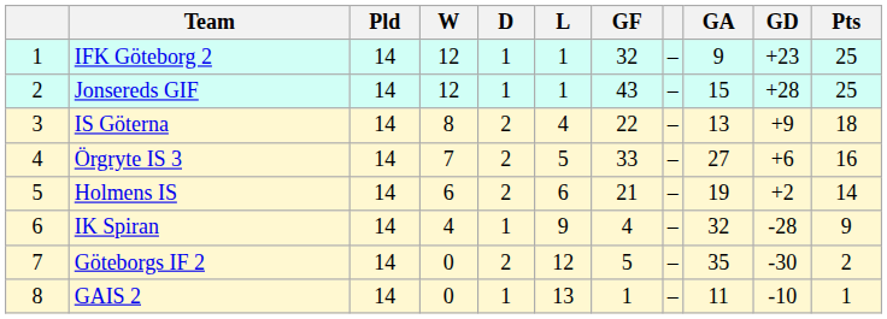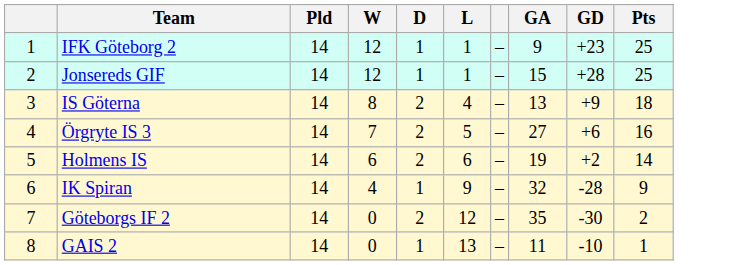 <table class="wikitable" style="text-align: center;">
 <tr>
 <th style="width: 40px;"></th>
 <th style="width: 200px;">Team</th>
 <th style="width: 45px;">Pld</th>
 <th style="width: 35px;">W</th>
 <th style="width: 35px;">D</th>
 <th style="width: 35px;">L</th>
-<th style="width: 45px;">GF</th>
 <th></th>
 <th style="width: 45px;">GA</th>
 <th style="width: 35px;">GD</th>
 <th style="width: 45px;">Pts</th>
 </tr>
 <tr style="background: #d1fff6">
 <td>1</td>
 <td style="text-align: left;"><a href='#'>IFK Göteborg 2</a></td>
 <td>14</td>
 <td>12</td>
 <td>1</td>
 <td>1</td>
-<td>32</td>
 <td>–</td>
 <td>9</td>
 <td>+23</td>
 <td>25</td>
 </tr>
 <tr style="background: #d1fff6">
 <td>2</td>
 <td style="text-align: left;"><a href='#'>Jonsereds GIF</a></td>
 <td>14</td>
 <td>12</td>
 <td>1</td>
 <td>1</td>
-<td>43</td>
 <td>–</td>
 <td>15</td>
 <td>+28</td>
 <td>25</td>
 </tr>
 <tr style="background: #fff8d1">
 <td>3</td>
 <td style="text-align: left;"><a href='#'>IS Göterna</a></td>
 <td>14</td>
 <td>8</td>
 <td>2</td>
 <td>4</td>
-<td>22</td>
 <td>–</td>
 <td>13</td>
 <td>+9</td>
 <td>18</td>
 </tr>
 <tr style="background: #fff8d1">
 <td>4</td>
 <td style="text-align: left;"><a href='#'>Örgryte IS 3</a></td>
 <td>14</td>
 <td>7</td>
 <td>2</td>
 <td>5</td>
-<td>33</td>
 <td>–</td>
 <td>27</td>
 <td>+6</td>
 <td>16</td>
 </tr>
 <tr style="background: #fff8d1">
 <td>5</td>
 <td style="text-align: left;"><a href='#'>Holmens IS</a></td>
 <td>14</td>
 <td>6</td>
 <td>2</td>
 <td>6</td>
-<td>21</td>
 <td>–</td>
 <td>19</td>
 <td>+2</td>
 <td>14</td>
 </tr>
 <tr style="background: #fff8d1">
 <td>6</td>
 <td style="text-align: left;"><a href='#'>IK Spiran</a></td>
 <td>14</td>
 <td>4</td>
 <td>1</td>
 <td>9</td>
-<td>4</td>
 <td>–</td>
 <td>32</td>
 <td>-28</td>
 <td>9</td>
 </tr>
 <tr style="background: #fff8d1">
 <td>7</td>
 <td style="text-align: left;"><a href='#'>Göteborgs IF 2</a></td>
 <td>14</td>
 <td>0</td>
 <td>2</td>
 <td>12</td>
-<td>5</td>
 <td>–</td>
 <td>35</td>
 <td>-30</td>
 <td>2</td>
 </tr>
 <tr style="background: #fff8d1">
 <td>8</td>
 <td style="text-align: left;"><a href='#'>GAIS 2</a></td>
 <td>14</td>
 <td>0</td>
 <td>1</td>
 <td>13</td>
-<td>1</td>
 <td>–</td>
 <td>11</td>
 <td>-10</td>
 <td>1</td>
 </tr>
 </table>
